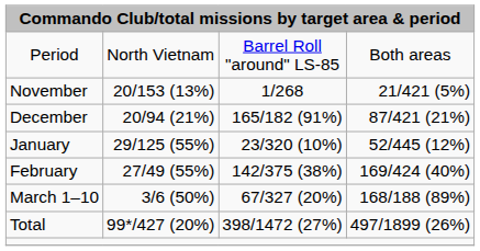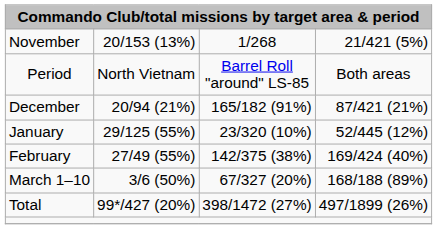 <table class="wikitable" align="right">
 <tr>
 <td colspan="4" bgcolor="silver" align=center><strong>Commando Club/total missions by target area & period</strong></td>
+</tr>
+<tr>
+<td>November</td>
+<td align=right>20/153  (13%)</td>
+<td align=center>1/268</td>
+<td align=right>21/421   (5%)</td>
 </tr>
 <tr>
 <td align=center>Period</td>
 <td align=center>North Vietnam<br></td>
 <td align=center><a href='#'>Barrel Roll</a><br>"around" LS-85</td>
 <td align=center>Both areas</td>
-</tr>
-<tr>
-<td>November</td>
-<td align=right>20/153  (13%)</td>
-<td align=center>1/268</td>
-<td align=right>21/421   (5%)</td>
 </tr>
 <tr>
 <td>December</td>
 <td align=right>20/94   (21%)</td>
 <td align=right>165/182  (91%)</td>
 <td align=right>87/421  (21%)</td>
 </tr>
 <tr>
 <td>January</td>
 <td align=right>29/125  (55%)</td>
 <td align=right>23/320  (10%)</td>
 <td align=right>52/445  (12%)</td>
 </tr>
 <tr>
 <td>February</td>
 <td align=right>27/49   (55%)</td>
 <td align=right>142/375  (38%)</td>
 <td align=right>169/424  (40%)</td>
 </tr>
 <tr>
 <td>March 1–10</td>
 <td align=right>3/6    (50%)</td>
 <td align=right>67/327  (20%)</td>
 <td align=right>168/188  (89%)</td>
 </tr>
 <tr>
 <td>Total</td>
 <td align=right>99*/427  (20%)</td>
 <td align=right>398/1472 (27%)</td>
 <td align=right>497/1899 (26%)</td>
 </tr>
 <tr>
 <td colspan= 4><small></small></td>
 </tr>
 <tr>
 </tr>
 </table>
